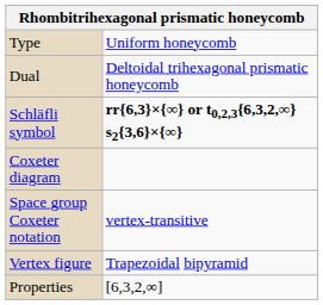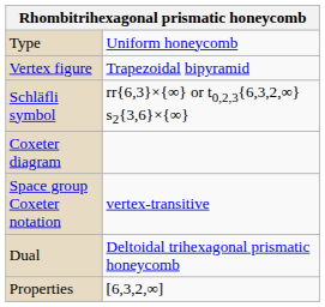 <table class="wikitable" align="right" style="margin-left:10px" width="320">
 <tr>
 <th bgcolor=#e7dcc3 colspan=2>Rhombitrihexagonal prismatic honeycomb</th>
 </tr>
 <tr>
 <td bgcolor=#e7dcc3>Type</td>
 <td><a href='#'>Uniform honeycomb</a></td>
 </tr>
 <tr>
-<td bgcolor=#e7dcc3>Dual</td>
-<td><a href='#'>Deltoidal trihexagonal prismatic honeycomb</a></td>
+<td bgcolor=#e7dcc3><a href='#'>Vertex figure</a></td>
+<td><a href='#'>Trapezoidal</a> <a href='#'>bipyramid</a></td>
 </tr>
 <tr>
 <td bgcolor=#e7dcc3><a href='#'>Schläfli symbol</a></td>
-<td><strong>rr{6,3}×{∞} or t<sub>0,2,3</sub>{6,3,2,∞}<br>s<sub>2</sub>{3,6}×{∞}</strong></td>
+<td>rr{6,3}×{∞} or t<sub>0,2,3</sub>{6,3,2,∞}<br>s<sub>2</sub>{3,6}×{∞}</td>
 </tr>
 <tr>
 <td bgcolor=#e7dcc3><a href='#'>Coxeter diagram</a></td>
 <td><br></td>
 </tr>
 <tr>
 <td bgcolor=#e7dcc3><a href='#'>Space group</a><br><a href='#'>Coxeter notation</a></td>
 <td><a href='#'>vertex-transitive</a></td>
 </tr>
 <tr>
-<td bgcolor=#e7dcc3><a href='#'>Vertex figure</a></td>
-<td><a href='#'>Trapezoidal</a> <a href='#'>bipyramid</a></td>
+<td bgcolor=#e7dcc3>Dual</td>
+<td><a href='#'>Deltoidal trihexagonal prismatic honeycomb</a></td>
 </tr>
 <tr>
 <td bgcolor=#e7dcc3>Properties</td>
 <td>[6,3,2,∞]</td>
 </tr>
 </table>
